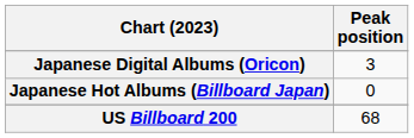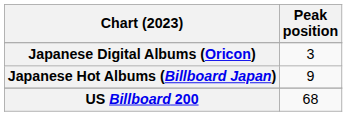 <table class="wikitable sortable plainrowheaders" style="text-align:center">
 <tr>
 <th scope="col">Chart (2023)</th>
 <th scope="col">Peak<br>position</th>
 </tr>
 <tr>
 </tr>
 <tr>
 </tr>
 <tr>
 </tr>
 <tr>
 </tr>
 <tr>
 </tr>
 <tr>
 </tr>
 <tr>
 </tr>
 <tr>
 </tr>
 <tr>
 </tr>
 <tr>
 </tr>
 <tr>
 </tr>
 <tr>
 <th scope="row">Japanese Digital Albums (<a href='#'>Oricon</a>)</th>
 <td>3</td>
 </tr>
 <tr>
 <th scope="row">Japanese Hot Albums (<em><a href='#'>Billboard Japan</a></em>)</th>
-<td>0</td>
+<td>9</td>
 </tr>
 <tr>
 </tr>
 <tr>
 </tr>
 <tr>
 </tr>
 <tr>
 </tr>
 <tr>
 </tr>
 <tr>
 </tr>
 <tr>
 <th scope="row">US <a href='#'><em>Billboard</em> 200</a></th>
 <td>68</td>
 </tr>
 </table>
